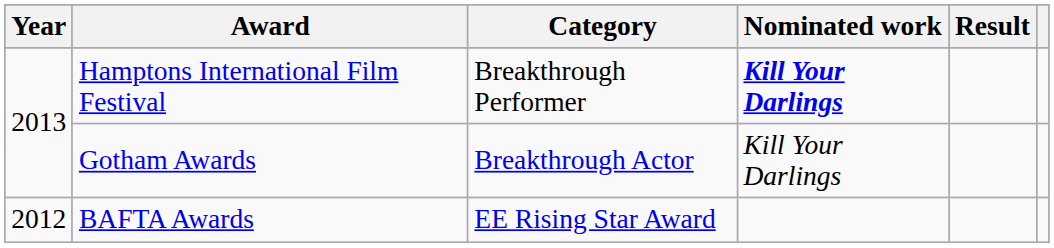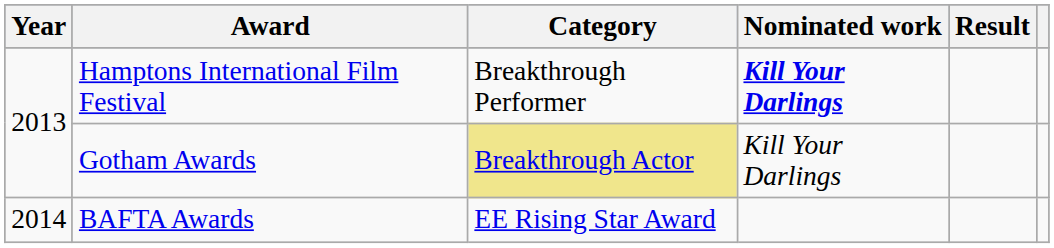 <table class="wikitable sortable">
 <tr style="background:#b0c4de;">
 <th>Year</th>
 <th>Award</th>
 <th>Category</th>
 <th>Nominated work</th>
 <th>Result</th>
 <th class="unsortable"></th>
 </tr>
 <tr>
 <td rowspan="2">2013</td>
 <td><a href='#'>Hamptons International Film Festival</a></td>
 <td>Breakthrough Performer</td>
 <td><strong><em><a href='#'>Kill Your Darlings</a></em></strong></td>
 <td></td>
 <td></td>
 </tr>
 <tr>
 <td><a href='#'>Gotham Awards</a></td>
-<td><a href='#'>Breakthrough Actor</a></td>
+<td style="background: khaki;"><a href='#'>Breakthrough Actor</a></td>
 <td><em>Kill Your Darlings</em></td>
 <td></td>
 <td></td>
 </tr>
 <tr>
-<td>2012</td>
+<td>2014</td>
 <td><a href='#'>BAFTA Awards</a></td>
 <td><a href='#'>EE Rising Star Award</a></td>
 <td></td>
 <td></td>
 <td></td>
 </tr>
 </table>
